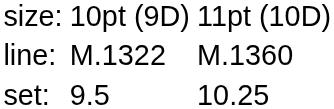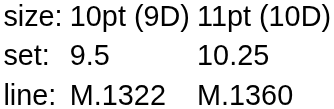 <table style="margin-left:40px;">
 <tr>
 <td>size:</td>
 <td>10pt (9D)</td>
 <td>11pt (10D)</td>
 </tr>
 <tr>
+<td>set:</td>
+<td>9.5</td>
+<td>10.25</td>
+</tr>
+<tr>
 <td>line:</td>
 <td>M.1322</td>
 <td>M.1360</td>
 </tr>
-<tr>
-<td>set:</td>
-<td>9.5</td>
-<td>10.25</td>
-</tr>
 </table>
